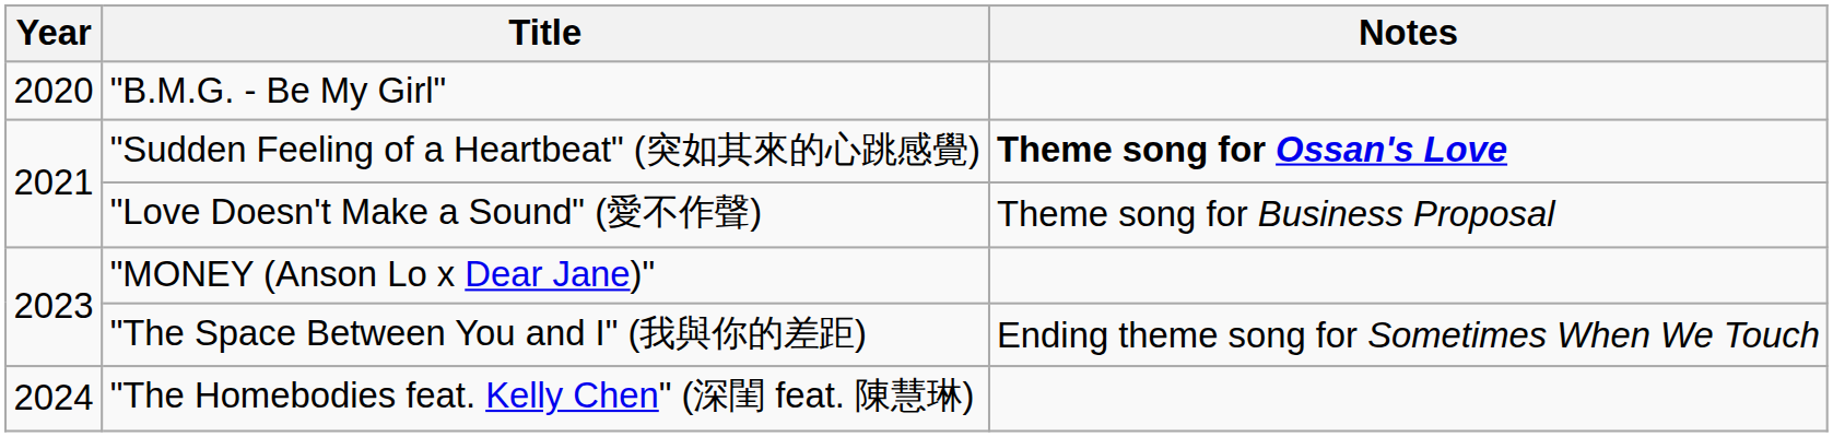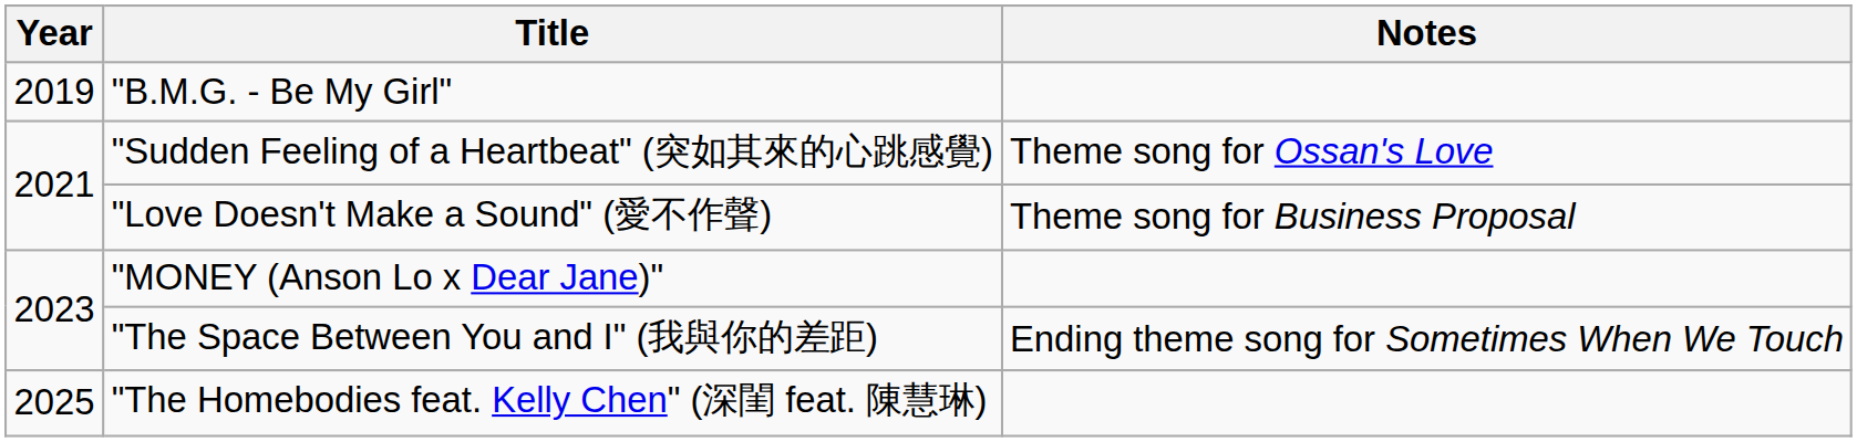 <table class="wikitable plainrowheaders">
 <tr>
 <th>Year</th>
 <th>Title</th>
 <th>Notes</th>
 </tr>
 <tr>
-<td>2020</td>
+<td>2019</td>
 <td>"B.M.G. - Be My Girl" </td>
 <td></td>
 </tr>
 <tr>
 <td rowspan="2">2021</td>
 <td>"Sudden Feeling of a Heartbeat" (突如其來的心跳感覺) </td>
-<td><strong>Theme song for <em><a href='#'>Ossan's Love</a></em></strong></td>
+<td>Theme song for <em><a href='#'>Ossan's Love</a></em></td>
 </tr>
 <tr>
 <td>"Love Doesn't Make a Sound" (愛不作聲) </td>
 <td>Theme song for <em>Business Proposal</em></td>
 </tr>
 <tr>
 <td rowspan="2">2023</td>
 <td>"MONEY (Anson Lo x <a href='#'>Dear Jane</a>)"</td>
 <td></td>
 </tr>
 <tr>
 <td>"The Space Between You and I" (我與你的差距) </td>
 <td>Ending theme song for <em>Sometimes When We Touch</em></td>
 </tr>
 <tr>
-<td>2024</td>
+<td>2025</td>
 <td>"The Homebodies feat. <a href='#'>Kelly Chen</a>" (深閨 feat. 陳慧琳)</td>
 <td></td>
 </tr>
 </table>
